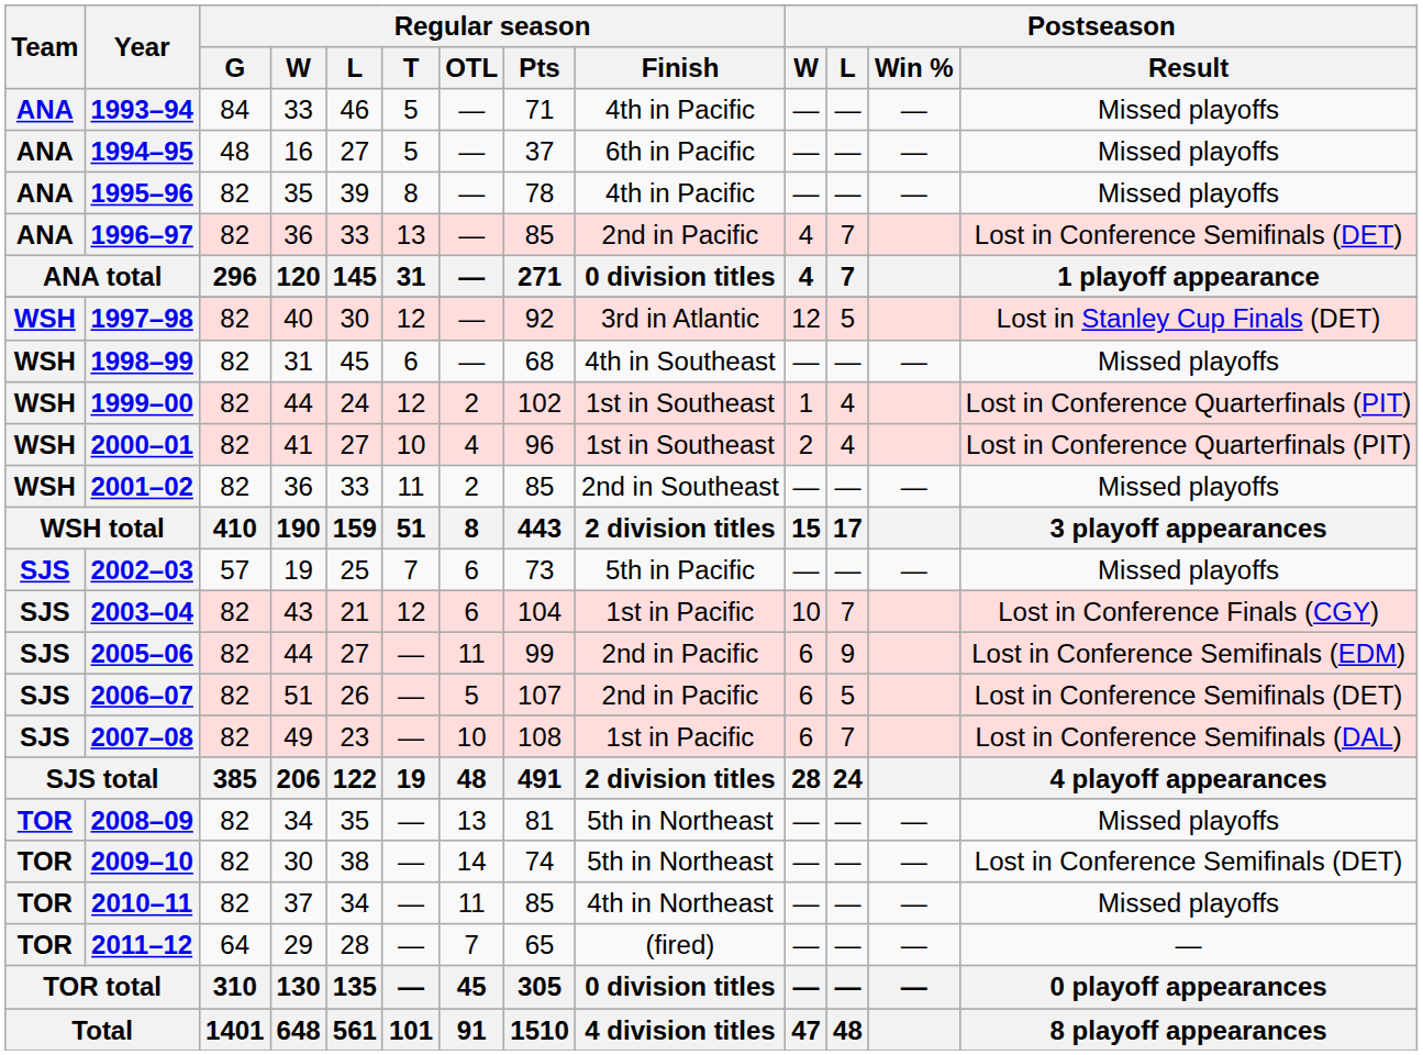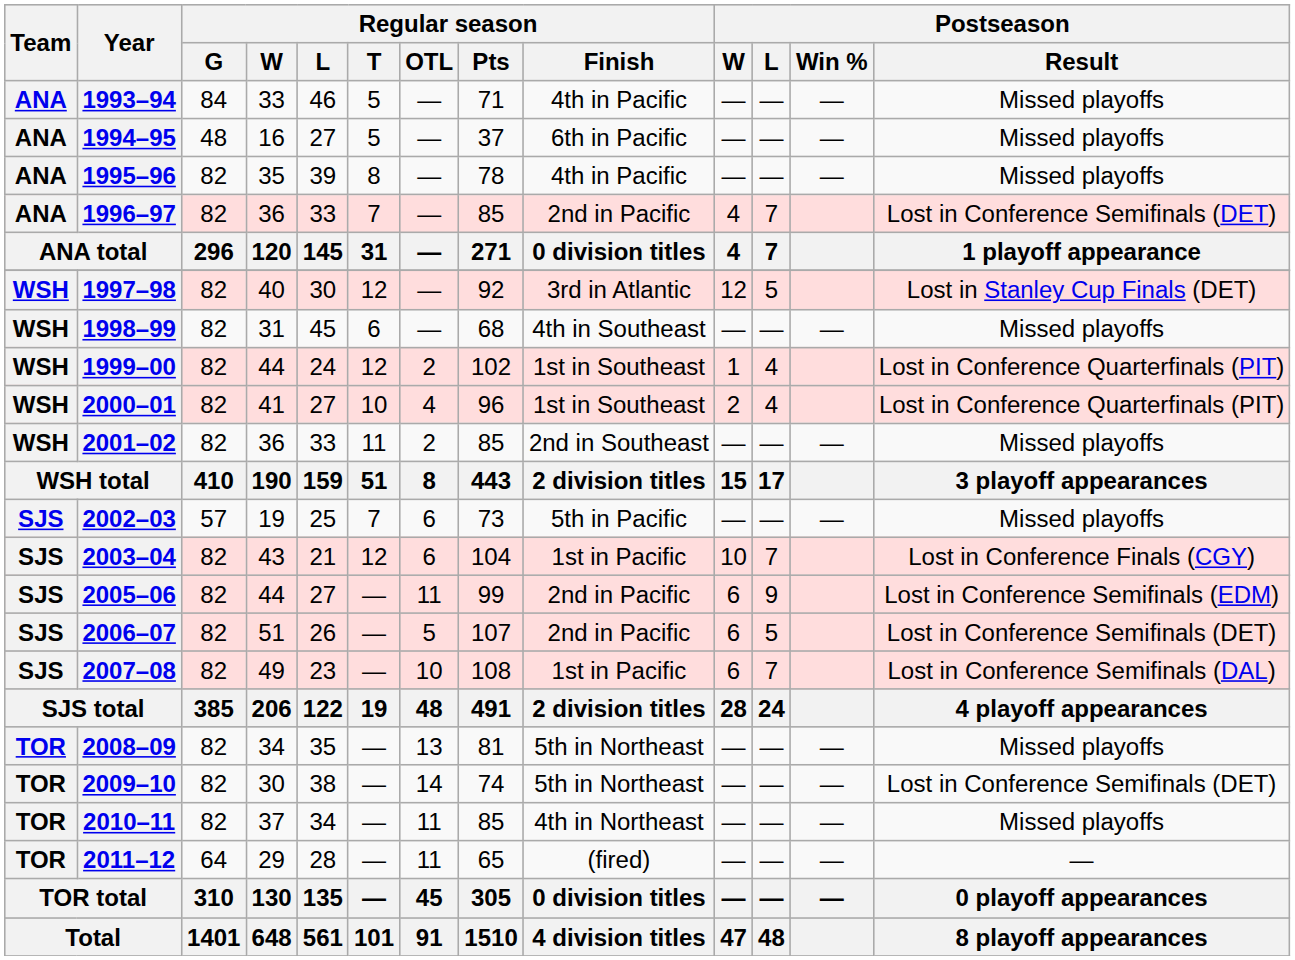 <table class="wikitable" style="font-size: 95%; text-align:center;">
 <tr>
 <th rowspan="2">Team</th>
 <th rowspan="2">Year</th>
 <th colspan="7">Regular season</th>
 <th colspan="4">Postseason</th>
 </tr>
 <tr>
 <th>G</th>
 <th>W</th>
 <th>L</th>
 <th>T</th>
 <th>OTL</th>
 <th>Pts</th>
 <th>Finish</th>
 <th>W</th>
 <th>L</th>
 <th>Win %</th>
 <th>Result</th>
 </tr>
 <tr>
 <th><a href='#'>ANA</a></th>
 <th><a href='#'>1993–94</a></th>
 <td>84</td>
 <td>33</td>
 <td>46</td>
 <td>5</td>
 <td>—</td>
 <td>71</td>
 <td>4th in Pacific</td>
 <td>—</td>
 <td>—</td>
 <td>—</td>
 <td>Missed playoffs</td>
 </tr>
 <tr>
 <th>ANA</th>
 <th><a href='#'>1994–95</a></th>
 <td>48</td>
 <td>16</td>
 <td>27</td>
 <td>5</td>
 <td>—</td>
 <td>37</td>
 <td>6th in Pacific</td>
 <td>—</td>
 <td>—</td>
 <td>—</td>
 <td>Missed playoffs</td>
 </tr>
 <tr>
 <th>ANA</th>
 <th><a href='#'>1995–96</a></th>
 <td>82</td>
 <td>35</td>
 <td>39</td>
 <td>8</td>
 <td>—</td>
 <td>78</td>
 <td>4th in Pacific</td>
 <td>—</td>
 <td>—</td>
 <td>—</td>
 <td>Missed playoffs</td>
 </tr>
 <tr style="background:#fdd;">
 <th>ANA</th>
 <th><a href='#'>1996–97</a></th>
 <td>82</td>
 <td>36</td>
 <td>33</td>
-<td>13</td>
+<td>7</td>
 <td>—</td>
 <td>85</td>
 <td>2nd in Pacific</td>
 <td>4</td>
 <td>7</td>
 <td></td>
 <td>Lost in Conference Semifinals (<a href='#'>DET</a>)</td>
 </tr>
 <tr>
 <th colspan="2">ANA total</th>
 <th>296</th>
 <th>120</th>
 <th>145</th>
 <th>31</th>
 <th>—</th>
 <th>271</th>
 <th>0 division titles</th>
 <th>4</th>
 <th>7</th>
 <th></th>
 <th>1 playoff appearance</th>
 </tr>
 <tr>
 </tr>
 <tr style="background:#fdd;">
 <th><a href='#'>WSH</a></th>
 <th><a href='#'>1997–98</a></th>
 <td>82</td>
 <td>40</td>
 <td>30</td>
 <td>12</td>
 <td>—</td>
 <td>92</td>
 <td>3rd in Atlantic</td>
 <td>12</td>
 <td>5</td>
 <td></td>
 <td>Lost in <a href='#'>Stanley Cup Finals</a> (DET)</td>
 </tr>
 <tr>
 <th>WSH</th>
 <th><a href='#'>1998–99</a></th>
 <td>82</td>
 <td>31</td>
 <td>45</td>
 <td>6</td>
 <td>—</td>
 <td>68</td>
 <td>4th in Southeast</td>
 <td>—</td>
 <td>—</td>
 <td>—</td>
 <td>Missed playoffs</td>
 </tr>
 <tr style="background:#fdd;">
 <th>WSH</th>
 <th><a href='#'>1999–00</a></th>
 <td>82</td>
 <td>44</td>
 <td>24</td>
 <td>12</td>
 <td>2</td>
 <td>102</td>
 <td>1st in Southeast</td>
 <td>1</td>
 <td>4</td>
 <td></td>
 <td>Lost in Conference Quarterfinals (<a href='#'>PIT</a>)</td>
 </tr>
 <tr style="background:#fdd;">
 <th>WSH</th>
 <th><a href='#'>2000–01</a></th>
 <td>82</td>
 <td>41</td>
 <td>27</td>
 <td>10</td>
 <td>4</td>
 <td>96</td>
 <td>1st in Southeast</td>
 <td>2</td>
 <td>4</td>
 <td></td>
 <td>Lost in Conference Quarterfinals (PIT)</td>
 </tr>
 <tr>
 <th>WSH</th>
 <th><a href='#'>2001–02</a></th>
 <td>82</td>
 <td>36</td>
 <td>33</td>
 <td>11</td>
 <td>2</td>
 <td>85</td>
 <td>2nd in Southeast</td>
 <td>—</td>
 <td>—</td>
 <td>—</td>
 <td>Missed playoffs</td>
 </tr>
 <tr>
 <th colspan="2">WSH total</th>
 <th>410</th>
 <th>190</th>
 <th>159</th>
 <th>51</th>
 <th>8</th>
 <th>443</th>
 <th>2 division titles</th>
 <th>15</th>
 <th>17</th>
 <th></th>
 <th>3 playoff appearances</th>
 </tr>
 <tr>
 <th><a href='#'>SJS</a></th>
 <th><a href='#'>2002–03</a></th>
 <td>57</td>
 <td>19</td>
 <td>25</td>
 <td>7</td>
 <td>6</td>
 <td>73</td>
 <td>5th in Pacific</td>
 <td>—</td>
 <td>—</td>
 <td>—</td>
 <td>Missed playoffs</td>
 </tr>
 <tr style="background:#fdd;">
 <th>SJS</th>
 <th><a href='#'>2003–04</a></th>
 <td>82</td>
 <td>43</td>
 <td>21</td>
 <td>12</td>
 <td>6</td>
 <td>104</td>
 <td>1st in Pacific</td>
 <td>10</td>
 <td>7</td>
 <td></td>
 <td>Lost in Conference Finals (<a href='#'>CGY</a>)</td>
 </tr>
 <tr style="background:#fdd;">
 <th>SJS</th>
 <th><a href='#'>2005–06</a></th>
 <td>82</td>
 <td>44</td>
 <td>27</td>
 <td>—</td>
 <td>11</td>
 <td>99</td>
 <td>2nd in Pacific</td>
 <td>6</td>
 <td>9</td>
 <td></td>
 <td>Lost in Conference Semifinals (<a href='#'>EDM</a>)</td>
 </tr>
 <tr style="background:#fdd;">
 <th>SJS</th>
 <th><a href='#'>2006–07</a></th>
 <td>82</td>
 <td>51</td>
 <td>26</td>
 <td>—</td>
 <td>5</td>
 <td>107</td>
 <td>2nd in Pacific</td>
 <td>6</td>
 <td>5</td>
 <td></td>
 <td>Lost in Conference Semifinals (DET)</td>
 </tr>
 <tr style="background:#fdd;">
 <th>SJS</th>
 <th><a href='#'>2007–08</a></th>
 <td>82</td>
 <td>49</td>
 <td>23</td>
 <td>—</td>
 <td>10</td>
 <td>108</td>
 <td>1st in Pacific</td>
 <td>6</td>
 <td>7</td>
 <td></td>
 <td>Lost in Conference Semifinals (<a href='#'>DAL</a>)</td>
 </tr>
 <tr>
 <th colspan="2">SJS total</th>
 <th>385</th>
 <th>206</th>
 <th>122</th>
 <th>19</th>
 <th>48</th>
 <th>491</th>
 <th>2 division titles</th>
 <th>28</th>
 <th>24</th>
 <th></th>
 <th>4 playoff appearances</th>
 </tr>
 <tr>
 <th><a href='#'>TOR</a></th>
 <th><a href='#'>2008–09</a></th>
 <td>82</td>
 <td>34</td>
 <td>35</td>
 <td>—</td>
 <td>13</td>
 <td>81</td>
 <td>5th in Northeast</td>
 <td>—</td>
 <td>—</td>
 <td>—</td>
 <td>Missed playoffs</td>
 </tr>
 <tr>
 <th>TOR</th>
 <th><a href='#'>2009–10</a></th>
 <td>82</td>
 <td>30</td>
 <td>38</td>
 <td>—</td>
 <td>14</td>
 <td>74</td>
 <td>5th in Northeast</td>
 <td>—</td>
 <td>—</td>
 <td>—</td>
 <td>Lost in Conference Semifinals (DET)</td>
 </tr>
 <tr>
 <th>TOR</th>
 <th><a href='#'>2010–11</a></th>
 <td>82</td>
 <td>37</td>
 <td>34</td>
 <td>—</td>
 <td>11</td>
 <td>85</td>
 <td>4th in Northeast</td>
 <td>—</td>
 <td>—</td>
 <td>—</td>
 <td>Missed playoffs</td>
 </tr>
 <tr>
 <th>TOR</th>
 <th><a href='#'>2011–12</a></th>
 <td>64</td>
 <td>29</td>
 <td>28</td>
 <td>—</td>
-<td>7</td>
+<td>11</td>
 <td>65</td>
 <td>(fired)</td>
 <td>—</td>
 <td>—</td>
 <td>—</td>
 <td>—</td>
 </tr>
 <tr>
 <th colspan="2">TOR total</th>
 <th>310</th>
 <th>130</th>
 <th>135</th>
 <th>—</th>
 <th>45</th>
 <th>305</th>
 <th>0 division titles</th>
 <th>—</th>
 <th>—</th>
 <th>—</th>
 <th>0 playoff appearances</th>
 </tr>
 <tr>
 <th colspan="2">Total</th>
 <th>1401</th>
 <th>648</th>
 <th>561</th>
 <th>101</th>
 <th>91</th>
 <th>1510</th>
 <th>4 division titles</th>
 <th>47</th>
 <th>48</th>
 <th></th>
 <th>8 playoff appearances</th>
 </tr>
 </table>
